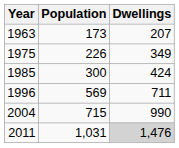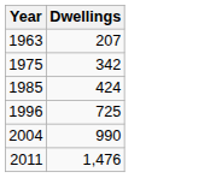 <table class="wikitable" style="line-height:1.1em;">
 <tr>
 <th>Year</th>
-<th>Population</th>
 <th>Dwellings</th>
 </tr>
 <tr align="right">
 <td>1963</td>
-<td>173</td>
 <td>207</td>
 </tr>
 <tr align="right">
 <td>1975</td>
-<td>226</td>
-<td>349</td>
+<td>342</td>
 </tr>
 <tr align="right">
 <td>1985</td>
-<td>300</td>
 <td>424</td>
 </tr>
 <tr align="right">
 <td>1996</td>
-<td>569</td>
-<td>711</td>
+<td>725</td>
 </tr>
 <tr align="right">
 <td>2004</td>
-<td>715</td>
 <td>990</td>
 </tr>
 <tr align="right">
 <td>2011</td>
-<td>1,031</td>
-<td style="background: lightgrey;">1,476</td>
+<td>1,476</td>
 </tr>
 </table>
